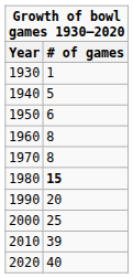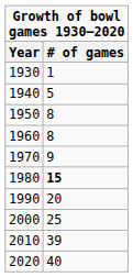 <table class="wikitable" style="float:right;">
 <tr>
 <td colspan="2" style="text-align:center;"><strong>Growth of bowl <br>games 1930–2020</strong></td>
 </tr>
 <tr>
 <th>Year</th>
 <th># of games</th>
 </tr>
 <tr>
 <td>1930</td>
 <td>1</td>
 </tr>
 <tr>
 <td>1940</td>
 <td>5</td>
 </tr>
 <tr>
 <td>1950</td>
-<td>6</td>
+<td>8</td>
 </tr>
 <tr>
 <td>1960</td>
 <td>8</td>
 </tr>
 <tr>
 <td>1970</td>
-<td>8</td>
+<td>9</td>
 </tr>
 <tr>
 <td>1980</td>
 <td><strong>15</strong></td>
 </tr>
 <tr>
 <td>1990</td>
 <td>20</td>
 </tr>
 <tr>
 <td>2000</td>
 <td>25</td>
 </tr>
 <tr>
 <td>2010</td>
 <td>39</td>
 </tr>
 <tr>
 <td>2020</td>
 <td>40</td>
 </tr>
 </table>
